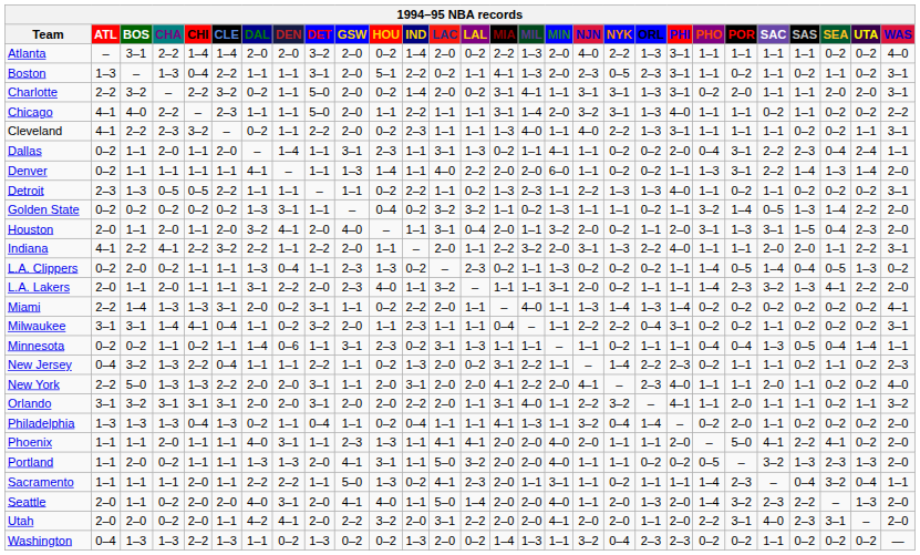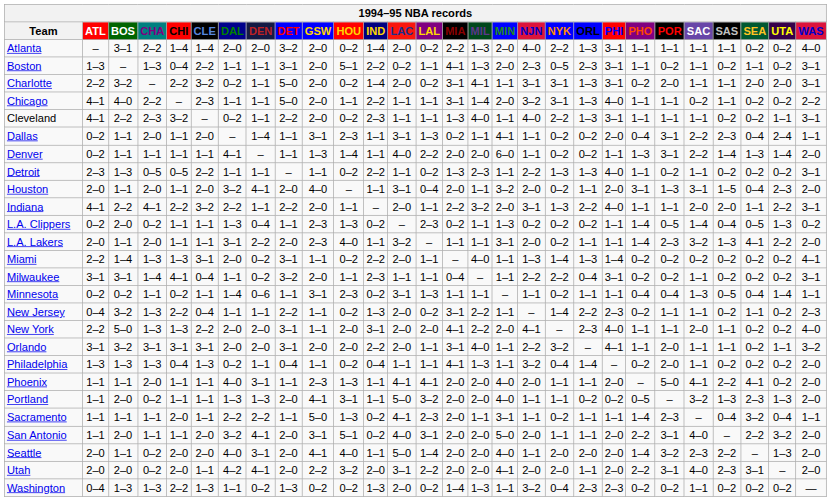 <table class="wikitable" style="font-size:95%; text-align:center;">
 <tr>
 <th colspan=28>1994–95 NBA records</th>
 </tr>
 <tr>
 <th width=100>Team</th>
 <th style="background:#FF0000;color:#FFFFFF;width=35">ATL</th>
 <th style="background:#006400;color:#FFFFFF;width=35">BOS</th>
 <th style="background:#008080;color:#800080;width=35">CHA</th>
 <th style="background:#FF0000;color:#000000;width=35">CHI</th>
 <th style="background:#000000;color:#5787DC;width=35">CLE</th>
 <th style="background:#00008B;color:#008000;width=35">DAL</th>
 <th style="background:#141A44;color:#BC2224;width=35">DEN</th>
 <th style="background:#0000FF;color:#FF0000;width=35">DET</th>
 <th style="background:#0000FF;color:#FFD700;width=35">GSW</th>
 <th style="background:#FF0000;color:#FFD700;width=35">HOU</th>
 <th style="background:#000080;color:#FFD700;width=35">IND</th>
 <th style="background:#F9160D;color:#1A2E8B;width=35">LAC</th>
 <th style="background:#800080;color:#FFD700;width=35">LAL</th>
 <th style="background:#000000;color:#8B0000;width=35">MIA</th>
 <th style="background:#00471B;color:#5C378A;width=35">MIL</th>
 <th style="background:#0000FF;color:#228B22;width=35">MIN</th>
 <th style="background:#DC143C;color:#0000CD;width=35">NJN</th>
 <th style="background:#0000FF;color:#FF8C00;width=35">NYK</th>
 <th style="background:#0000FF;color:#000000;width=35">ORL</th>
 <th style="background:#FF0000;color:#0000FF;width=35">PHI</th>
 <th style="background:#800080;color:#FF4500;width=35">PHO</th>
 <th style="background:#000000;color:#FF0000;width=35">POR</th>
 <th style="background:#6846A8;color:#FFFFFF;width=35">SAC</th>
 <th style="background:#000000;color:#C0C0C0;width=35">SAS</th>
 <th style="background:#005831;color:#FFC322;width=35">SEA</th>
 <th style="background:#36004A;color:#FFFF00;width=35">UTA</th>
 <th style="background:#DC143C;color:#0000CD;width=35">WAS</th>
 </tr>
 <tr>
 <td style="text-align:left;"><a href='#'>Atlanta</a></td>
 <td>–</td>
 <td>3–1</td>
 <td>2–2</td>
 <td>1–4</td>
 <td>1–4</td>
 <td>2–0</td>
 <td>2–0</td>
 <td>3–2</td>
 <td>2–0</td>
 <td>0–2</td>
 <td>1–4</td>
 <td>2–0</td>
 <td>0–2</td>
 <td>2–2</td>
 <td>1–3</td>
 <td>2–0</td>
 <td>4–0</td>
 <td>2–2</td>
 <td>1–3</td>
 <td>3–1</td>
 <td>1–1</td>
 <td>1–1</td>
 <td>1–1</td>
 <td>1–1</td>
 <td>0–2</td>
 <td>0–2</td>
 <td>4–0</td>
 </tr>
 <tr>
 <td style="text-align:left;"><a href='#'>Boston</a></td>
 <td>1–3</td>
 <td>–</td>
 <td>1–3</td>
 <td>0–4</td>
 <td>2–2</td>
 <td>1–1</td>
 <td>1–1</td>
 <td>3–1</td>
 <td>2–0</td>
 <td>5–1</td>
 <td>2–2</td>
 <td>0–2</td>
 <td>1–1</td>
 <td>4–1</td>
 <td>1–3</td>
 <td>2–0</td>
 <td>2–3</td>
 <td>0–5</td>
 <td>2–3</td>
 <td>3–1</td>
 <td>1–1</td>
 <td>0–2</td>
 <td>1–1</td>
 <td>0–2</td>
 <td>1–1</td>
 <td>0–2</td>
 <td>3–1</td>
 </tr>
 <tr>
 <td style="text-align:left;"><a href='#'>Charlotte</a></td>
 <td>2–2</td>
 <td>3–2</td>
 <td>–</td>
 <td>2–2</td>
 <td>3–2</td>
 <td>0–2</td>
 <td>1–1</td>
 <td>5–0</td>
 <td>2–0</td>
 <td>0–2</td>
 <td>1–4</td>
 <td>2–0</td>
 <td>0–2</td>
 <td>3–1</td>
 <td>4–1</td>
 <td>1–1</td>
 <td>3–1</td>
 <td>3–1</td>
 <td>1–3</td>
 <td>3–1</td>
 <td>0–2</td>
 <td>2–0</td>
 <td>1–1</td>
 <td>1–1</td>
 <td>2–0</td>
 <td>2–0</td>
 <td>3–1</td>
 </tr>
 <tr>
 <td style="text-align:left;"><a href='#'>Chicago</a></td>
 <td>4–1</td>
 <td>4–0</td>
 <td>2–2</td>
 <td>–</td>
 <td>2–3</td>
 <td>1–1</td>
 <td>1–1</td>
 <td>5–0</td>
 <td>2–0</td>
 <td>1–1</td>
 <td>2–2</td>
 <td>1–1</td>
 <td>1–1</td>
 <td>3–1</td>
 <td>1–4</td>
 <td>2–0</td>
 <td>3–2</td>
 <td>3–1</td>
 <td>1–3</td>
 <td>4–0</td>
 <td>1–1</td>
 <td>1–1</td>
 <td>0–2</td>
 <td>1–1</td>
 <td>0–2</td>
 <td>0–2</td>
 <td>2–2</td>
 </tr>
 <tr>
 <td style="text-align:left;">Cleveland</td>
 <td>4–1</td>
 <td>2–2</td>
 <td>2–3</td>
 <td>3–2</td>
 <td>–</td>
 <td>0–2</td>
 <td>1–1</td>
 <td>2–2</td>
 <td>2–0</td>
 <td>0–2</td>
 <td>2–3</td>
 <td>1–1</td>
 <td>1–1</td>
 <td>1–3</td>
 <td>4–0</td>
 <td>1–1</td>
 <td>4–0</td>
 <td>2–2</td>
 <td>1–3</td>
 <td>3–1</td>
 <td>1–1</td>
 <td>1–1</td>
 <td>1–1</td>
 <td>0–2</td>
 <td>0–2</td>
 <td>1–1</td>
 <td>3–1</td>
 </tr>
 <tr>
 <td style="text-align:left;"><a href='#'>Dallas</a></td>
 <td>0–2</td>
 <td>1–1</td>
 <td>2–0</td>
 <td>1–1</td>
 <td>2–0</td>
 <td>–</td>
 <td>1–4</td>
 <td>1–1</td>
 <td>3–1</td>
 <td>2–3</td>
 <td>1–1</td>
 <td>3–1</td>
 <td>1–3</td>
 <td>0–2</td>
 <td>1–1</td>
 <td>4–1</td>
 <td>1–1</td>
 <td>0–2</td>
 <td>0–2</td>
 <td>2–0</td>
 <td>0–4</td>
 <td>3–1</td>
 <td>2–2</td>
 <td>2–3</td>
 <td>0–4</td>
 <td>2–4</td>
 <td>1–1</td>
 </tr>
 <tr>
 <td style="text-align:left;"><a href='#'>Denver</a></td>
 <td>0–2</td>
 <td>1–1</td>
 <td>1–1</td>
 <td>1–1</td>
 <td>1–1</td>
 <td>4–1</td>
 <td>–</td>
 <td>1–1</td>
 <td>1–3</td>
 <td>1–4</td>
 <td>1–1</td>
 <td>4–0</td>
 <td>2–2</td>
 <td>2–0</td>
 <td>2–0</td>
 <td>6–0</td>
 <td>1–1</td>
 <td>0–2</td>
 <td>0–2</td>
 <td>1–1</td>
 <td>1–3</td>
 <td>3–1</td>
 <td>2–2</td>
 <td>1–4</td>
 <td>1–3</td>
 <td>1–4</td>
 <td>2–0</td>
 </tr>
 <tr>
 <td style="text-align:left;"><a href='#'>Detroit</a></td>
 <td>2–3</td>
 <td>1–3</td>
 <td>0–5</td>
 <td>0–5</td>
 <td>2–2</td>
 <td>1–1</td>
 <td>1–1</td>
 <td>–</td>
 <td>1–1</td>
 <td>0–2</td>
 <td>2–2</td>
 <td>1–1</td>
 <td>0–2</td>
 <td>1–3</td>
 <td>2–3</td>
 <td>1–1</td>
 <td>2–2</td>
 <td>1–3</td>
 <td>1–3</td>
 <td>4–0</td>
 <td>1–1</td>
 <td>0–2</td>
 <td>1–1</td>
 <td>0–2</td>
 <td>0–2</td>
 <td>0–2</td>
 <td>3–1</td>
-</tr>
-<tr>
-<td style="text-align:left;"><a href='#'>Golden State</a></td>
-<td>0–2</td>
-<td>0–2</td>
-<td>0–2</td>
-<td>0–2</td>
-<td>0–2</td>
-<td>1–3</td>
-<td>3–1</td>
-<td>1–1</td>
-<td>–</td>
-<td>0–4</td>
-<td>0–2</td>
-<td>3–2</td>
-<td>3–2</td>
-<td>1–1</td>
-<td>0–2</td>
-<td>1–3</td>
-<td>1–1</td>
-<td>1–1</td>
-<td>0–2</td>
-<td>1–1</td>
-<td>3–2</td>
-<td>1–4</td>
-<td>0–5</td>
-<td>1–3</td>
-<td>1–4</td>
-<td>2–2</td>
-<td>2–0</td>
 </tr>
 <tr>
 <td style="text-align:left;"><a href='#'>Houston</a></td>
 <td>2–0</td>
 <td>1–1</td>
 <td>2–0</td>
 <td>1–1</td>
 <td>2–0</td>
 <td>3–2</td>
 <td>4–1</td>
 <td>2–0</td>
 <td>4–0</td>
 <td>–</td>
 <td>1–1</td>
 <td>3–1</td>
 <td>0–4</td>
 <td>2–0</td>
 <td>1–1</td>
 <td>3–2</td>
 <td>2–0</td>
 <td>0–2</td>
 <td>1–1</td>
 <td>2–0</td>
 <td>3–1</td>
 <td>1–3</td>
 <td>3–1</td>
 <td>1–5</td>
 <td>0–4</td>
 <td>2–3</td>
 <td>2–0</td>
 </tr>
 <tr>
 <td style="text-align:left;"><a href='#'>Indiana</a></td>
 <td>4–1</td>
 <td>2–2</td>
 <td>4–1</td>
 <td>2–2</td>
 <td>3–2</td>
 <td>2–2</td>
 <td>1–1</td>
 <td>2–2</td>
 <td>2–0</td>
 <td>1–1</td>
 <td>–</td>
 <td>2–0</td>
 <td>1–1</td>
 <td>2–2</td>
 <td>3–2</td>
 <td>2–0</td>
 <td>3–1</td>
 <td>1–3</td>
 <td>2–2</td>
 <td>4–0</td>
 <td>1–1</td>
 <td>1–1</td>
 <td>2–0</td>
 <td>2–0</td>
 <td>1–1</td>
 <td>2–2</td>
 <td>3–1</td>
 </tr>
 <tr>
 <td style="text-align:left;"><a href='#'>L.A. Clippers</a></td>
 <td>0–2</td>
 <td>2–0</td>
 <td>0–2</td>
 <td>1–1</td>
 <td>1–1</td>
 <td>1–3</td>
 <td>0–4</td>
 <td>1–1</td>
 <td>2–3</td>
 <td>1–3</td>
 <td>0–2</td>
 <td>–</td>
 <td>2–3</td>
 <td>0–2</td>
 <td>1–1</td>
 <td>1–3</td>
 <td>0–2</td>
 <td>0–2</td>
 <td>0–2</td>
 <td>1–1</td>
 <td>1–4</td>
 <td>0–5</td>
 <td>1–4</td>
 <td>0–4</td>
 <td>0–5</td>
 <td>1–3</td>
 <td>0–2</td>
 </tr>
 <tr>
 <td style="text-align:left;"><a href='#'>L.A. Lakers</a></td>
 <td>2–0</td>
 <td>1–1</td>
 <td>2–0</td>
 <td>1–1</td>
 <td>1–1</td>
 <td>3–1</td>
 <td>2–2</td>
 <td>2–0</td>
 <td>2–3</td>
 <td>4–0</td>
 <td>1–1</td>
 <td>3–2</td>
 <td>–</td>
 <td>1–1</td>
 <td>1–1</td>
 <td>3–1</td>
 <td>2–0</td>
 <td>0–2</td>
 <td>1–1</td>
 <td>1–1</td>
 <td>1–4</td>
 <td>2–3</td>
 <td>3–2</td>
 <td>1–3</td>
 <td>4–1</td>
 <td>2–2</td>
 <td>2–0</td>
 </tr>
 <tr>
 <td style="text-align:left;"><a href='#'>Miami</a></td>
 <td>2–2</td>
 <td>1–4</td>
 <td>1–3</td>
 <td>1–3</td>
 <td>3–1</td>
 <td>2–0</td>
 <td>0–2</td>
 <td>3–1</td>
 <td>1–1</td>
 <td>0–2</td>
 <td>2–2</td>
 <td>2–0</td>
 <td>1–1</td>
 <td>–</td>
 <td>4–0</td>
 <td>1–1</td>
 <td>1–3</td>
 <td>1–4</td>
 <td>1–3</td>
 <td>1–4</td>
 <td>0–2</td>
 <td>0–2</td>
 <td>0–2</td>
 <td>0–2</td>
 <td>0–2</td>
 <td>0–2</td>
 <td>4–1</td>
 </tr>
 <tr>
 <td style="text-align:left;"><a href='#'>Milwaukee</a></td>
 <td>3–1</td>
 <td>3–1</td>
 <td>1–4</td>
 <td>4–1</td>
 <td>0–4</td>
 <td>1–1</td>
 <td>0–2</td>
 <td>3–2</td>
 <td>2–0</td>
 <td>1–1</td>
 <td>2–3</td>
 <td>1–1</td>
 <td>1–1</td>
 <td>0–4</td>
 <td>–</td>
 <td>1–1</td>
 <td>2–2</td>
 <td>2–2</td>
 <td>0–4</td>
 <td>3–1</td>
 <td>0–2</td>
 <td>0–2</td>
 <td>1–1</td>
 <td>0–2</td>
 <td>0–2</td>
 <td>0–2</td>
 <td>3–1</td>
 </tr>
 <tr>
 <td style="text-align:left;"><a href='#'>Minnesota</a></td>
 <td>0–2</td>
 <td>0–2</td>
 <td>1–1</td>
 <td>0–2</td>
 <td>1–1</td>
 <td>1–4</td>
 <td>0–6</td>
 <td>1–1</td>
 <td>3–1</td>
 <td>2–3</td>
 <td>0–2</td>
 <td>3–1</td>
 <td>1–3</td>
 <td>1–1</td>
 <td>1–1</td>
 <td>–</td>
 <td>1–1</td>
 <td>0–2</td>
 <td>1–1</td>
 <td>1–1</td>
 <td>0–4</td>
 <td>0–4</td>
 <td>1–3</td>
 <td>0–5</td>
 <td>0–4</td>
 <td>1–4</td>
 <td>1–1</td>
 </tr>
 <tr>
 <td style="text-align:left;"><a href='#'>New Jersey</a></td>
 <td>0–4</td>
 <td>3–2</td>
 <td>1–3</td>
 <td>2–2</td>
 <td>0–4</td>
 <td>1–1</td>
 <td>1–1</td>
 <td>2–2</td>
 <td>1–1</td>
 <td>0–2</td>
 <td>1–3</td>
 <td>2–0</td>
 <td>0–2</td>
 <td>3–1</td>
 <td>2–2</td>
 <td>1–1</td>
 <td>–</td>
 <td>1–4</td>
 <td>2–2</td>
 <td>2–3</td>
 <td>0–2</td>
 <td>1–1</td>
 <td>1–1</td>
 <td>0–2</td>
 <td>1–1</td>
 <td>0–2</td>
 <td>2–3</td>
 </tr>
 <tr>
 <td style="text-align:left;"><a href='#'>New York</a></td>
 <td>2–2</td>
 <td>5–0</td>
 <td>1–3</td>
 <td>1–3</td>
 <td>2–2</td>
 <td>2–0</td>
 <td>2–0</td>
 <td>3–1</td>
 <td>1–1</td>
 <td>2–0</td>
 <td>3–1</td>
 <td>2–0</td>
 <td>2–0</td>
 <td>4–1</td>
 <td>2–2</td>
 <td>2–0</td>
 <td>4–1</td>
 <td>–</td>
 <td>2–3</td>
 <td>4–0</td>
 <td>1–1</td>
 <td>1–1</td>
 <td>2–0</td>
 <td>1–1</td>
 <td>0–2</td>
 <td>0–2</td>
 <td>4–0</td>
 </tr>
 <tr>
 <td style="text-align:left;"><a href='#'>Orlando</a></td>
 <td>3–1</td>
 <td>3–2</td>
 <td>3–1</td>
 <td>3–1</td>
 <td>3–1</td>
 <td>2–0</td>
 <td>2–0</td>
 <td>3–1</td>
 <td>2–0</td>
 <td>2–0</td>
 <td>2–2</td>
 <td>2–0</td>
 <td>1–1</td>
 <td>3–1</td>
 <td>4–0</td>
 <td>1–1</td>
 <td>2–2</td>
 <td>3–2</td>
 <td>–</td>
 <td>4–1</td>
 <td>1–1</td>
 <td>2–0</td>
 <td>1–1</td>
 <td>1–1</td>
 <td>0–2</td>
 <td>1–1</td>
 <td>3–2</td>
 </tr>
 <tr>
 <td style="text-align:left;"><a href='#'>Philadelphia</a></td>
 <td>1–3</td>
 <td>1–3</td>
 <td>1–3</td>
 <td>0–4</td>
 <td>1–3</td>
 <td>0–2</td>
 <td>1–1</td>
 <td>0–4</td>
 <td>1–1</td>
 <td>0–2</td>
 <td>0–4</td>
 <td>1–1</td>
 <td>1–1</td>
 <td>4–1</td>
 <td>1–3</td>
 <td>1–1</td>
 <td>3–2</td>
 <td>0–4</td>
 <td>1–4</td>
 <td>–</td>
 <td>0–2</td>
 <td>2–0</td>
 <td>1–1</td>
 <td>0–2</td>
 <td>0–2</td>
 <td>0–2</td>
 <td>2–0</td>
 </tr>
 <tr>
 <td style="text-align:left;"><a href='#'>Phoenix</a></td>
 <td>1–1</td>
 <td>1–1</td>
 <td>2–0</td>
 <td>1–1</td>
 <td>1–1</td>
 <td>4–0</td>
 <td>3–1</td>
 <td>1–1</td>
 <td>2–3</td>
 <td>1–3</td>
 <td>1–1</td>
 <td>4–1</td>
 <td>4–1</td>
 <td>2–0</td>
 <td>2–0</td>
 <td>4–0</td>
 <td>2–0</td>
 <td>1–1</td>
 <td>1–1</td>
 <td>2–0</td>
 <td>–</td>
 <td>5–0</td>
 <td>4–1</td>
 <td>2–2</td>
 <td>4–1</td>
 <td>0–2</td>
 <td>2–0</td>
 </tr>
 <tr>
 <td style="text-align:left;"><a href='#'>Portland</a></td>
 <td>1–1</td>
 <td>2–0</td>
 <td>0–2</td>
 <td>1–1</td>
 <td>1–1</td>
 <td>1–3</td>
 <td>1–3</td>
 <td>2–0</td>
 <td>4–1</td>
 <td>3–1</td>
 <td>1–1</td>
 <td>5–0</td>
 <td>3–2</td>
 <td>2–0</td>
 <td>2–0</td>
 <td>4–0</td>
 <td>1–1</td>
 <td>1–1</td>
 <td>0–2</td>
 <td>0–2</td>
 <td>0–5</td>
 <td>–</td>
 <td>3–2</td>
 <td>1–3</td>
 <td>2–3</td>
 <td>1–3</td>
 <td>2–0</td>
 </tr>
 <tr>
 <td style="text-align:left;"><a href='#'>Sacramento</a></td>
 <td>1–1</td>
 <td>1–1</td>
 <td>1–1</td>
 <td>2–0</td>
 <td>1–1</td>
 <td>2–2</td>
 <td>2–2</td>
 <td>1–1</td>
 <td>5–0</td>
 <td>1–3</td>
 <td>0–2</td>
 <td>4–1</td>
 <td>2–3</td>
 <td>2–0</td>
 <td>1–1</td>
 <td>3–1</td>
 <td>1–1</td>
 <td>0–2</td>
 <td>1–1</td>
 <td>1–1</td>
 <td>1–4</td>
 <td>2–3</td>
 <td>–</td>
 <td>0–4</td>
 <td>3–2</td>
 <td>0–4</td>
 <td>1–1</td>
 </tr>
 <tr>
+<td style="text-align:left;"><a href='#'>San Antonio</a></td>
+<td>1–1</td>
+<td>2–0</td>
+<td>1–1</td>
+<td>1–1</td>
+<td>2–0</td>
+<td>3–2</td>
+<td>4–1</td>
+<td>2–0</td>
+<td>3–1</td>
+<td>5–1</td>
+<td>0–2</td>
+<td>4–0</td>
+<td>3–1</td>
+<td>2–0</td>
+<td>2–0</td>
+<td>5–0</td>
+<td>2–0</td>
+<td>1–1</td>
+<td>1–1</td>
+<td>2–0</td>
+<td>2–2</td>
+<td>3–1</td>
+<td>4–0</td>
+<td>–</td>
+<td>2–2</td>
+<td>3–2</td>
+<td>2–0</td>
+</tr>
+<tr>
 <td style="text-align:left;"><a href='#'>Seattle</a></td>
 <td>2–0</td>
 <td>1–1</td>
 <td>0–2</td>
 <td>2–0</td>
 <td>2–0</td>
 <td>4–0</td>
 <td>3–1</td>
 <td>2–0</td>
 <td>4–1</td>
 <td>4–0</td>
 <td>1–1</td>
 <td>5–0</td>
 <td>1–4</td>
 <td>2–0</td>
 <td>2–0</td>
 <td>4–0</td>
 <td>1–1</td>
 <td>2–0</td>
-<td>1–3</td>
+<td>2–0</td>
 <td>2–0</td>
 <td>1–4</td>
 <td>3–2</td>
 <td>2–3</td>
 <td>2–2</td>
 <td>–</td>
 <td>1–3</td>
 <td>2–0</td>
 </tr>
 <tr>
 <td style="text-align:left;"><a href='#'>Utah</a></td>
 <td>2–0</td>
 <td>2–0</td>
 <td>0–2</td>
 <td>2–0</td>
 <td>1–1</td>
 <td>4–2</td>
 <td>4–1</td>
 <td>2–0</td>
 <td>2–2</td>
 <td>3–2</td>
 <td>2–0</td>
 <td>3–1</td>
 <td>2–2</td>
 <td>2–0</td>
 <td>2–0</td>
 <td>4–1</td>
 <td>2–0</td>
 <td>2–0</td>
 <td>1–1</td>
 <td>2–0</td>
 <td>2–2</td>
 <td>3–1</td>
 <td>4–0</td>
 <td>2–3</td>
 <td>3–1</td>
 <td>–</td>
 <td>2–0</td>
 </tr>
 <tr>
 <td style="text-align:left;"><a href='#'>Washington</a></td>
 <td>0–4</td>
 <td>1–3</td>
 <td>1–3</td>
 <td>2–2</td>
 <td>1–3</td>
 <td>1–1</td>
 <td>0–2</td>
 <td>1–3</td>
 <td>0–2</td>
 <td>0–2</td>
 <td>1–3</td>
 <td>2–0</td>
 <td>0–2</td>
 <td>1–4</td>
 <td>1–3</td>
 <td>1–1</td>
 <td>3–2</td>
 <td>0–4</td>
 <td>2–3</td>
 <td>2–3</td>
 <td>0–2</td>
 <td>0–2</td>
 <td>1–1</td>
 <td>0–2</td>
 <td>0–2</td>
 <td>0–2</td>
 <td>—</td>
 </tr>
 </table>
